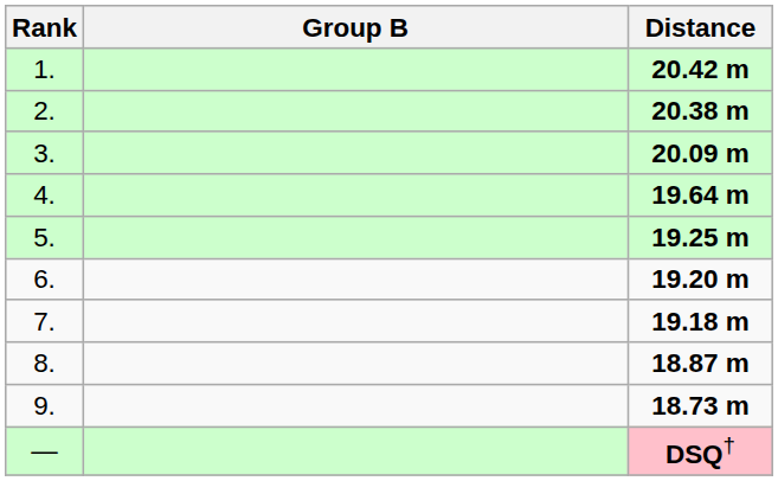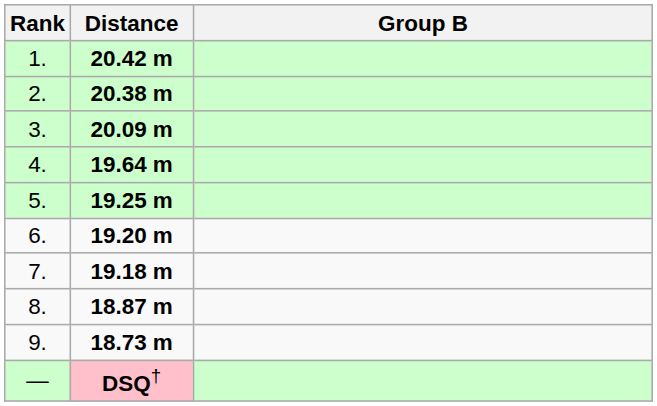 <table class="wikitable" style="border-collapse: collapse; font-size: 90%;">
 <tr>
 <th>Rank</th>
+<th style="width: 5em">Distance</th>
 <th style="width: 20em">Group B</th>
-<th style="width: 5em">Distance</th>
 </tr>
 <tr style="background:#ccffcc;">
 <td align="center">1.</td>
+<td align="center"><strong>20.42 m</strong></td>
 <td></td>
-<td align="center"><strong>20.42 m</strong></td>
 </tr>
 <tr style="background:#ccffcc;">
 <td align="center">2.</td>
+<td align="center"><strong>20.38 m</strong></td>
 <td></td>
-<td align="center"><strong>20.38 m</strong></td>
 </tr>
 <tr style="background:#ccffcc;">
 <td align="center">3.</td>
+<td align="center"><strong>20.09 m</strong></td>
 <td></td>
-<td align="center"><strong>20.09 m</strong></td>
 </tr>
 <tr style="background:#ccffcc;">
 <td align="center">4.</td>
+<td align="center"><strong>19.64 m</strong></td>
 <td></td>
-<td align="center"><strong>19.64 m</strong></td>
 </tr>
 <tr style="background:#ccffcc;">
 <td align="center">5.</td>
+<td align="center"><strong>19.25 m</strong></td>
 <td></td>
-<td align="center"><strong>19.25 m</strong></td>
 </tr>
 <tr>
 <td align="center">6.</td>
+<td align="center"><strong>19.20 m</strong></td>
 <td></td>
-<td align="center"><strong>19.20 m</strong></td>
 </tr>
 <tr>
 <td align="center">7.</td>
+<td align="center"><strong>19.18 m</strong></td>
 <td></td>
-<td align="center"><strong>19.18 m</strong></td>
 </tr>
 <tr>
 <td align="center">8.</td>
+<td align="center"><strong>18.87 m</strong></td>
 <td></td>
-<td align="center"><strong>18.87 m</strong></td>
 </tr>
 <tr>
 <td align="center">9.</td>
+<td align="center"><strong>18.73 m</strong></td>
 <td></td>
-<td align="center"><strong>18.73 m</strong></td>
 </tr>
 <tr style="background:#ccffcc;">
 <td align="center">—</td>
+<td align="center" bgcolor=pink><strong>DSQ</strong><sup>†</sup></td>
 <td></td>
-<td align="center" bgcolor=pink><strong>DSQ</strong><sup>†</sup></td>
 </tr>
 </table>
